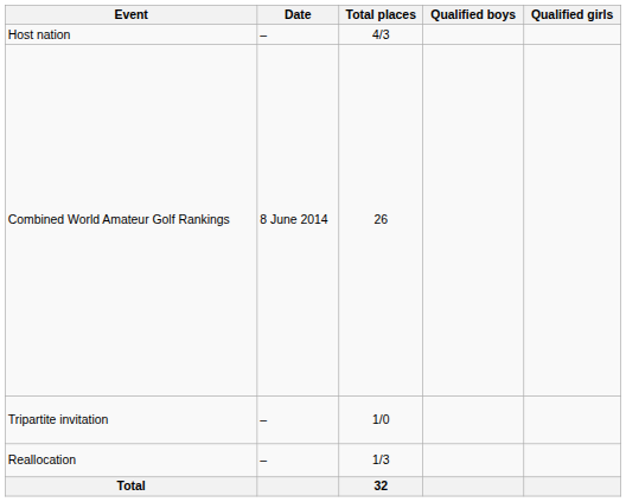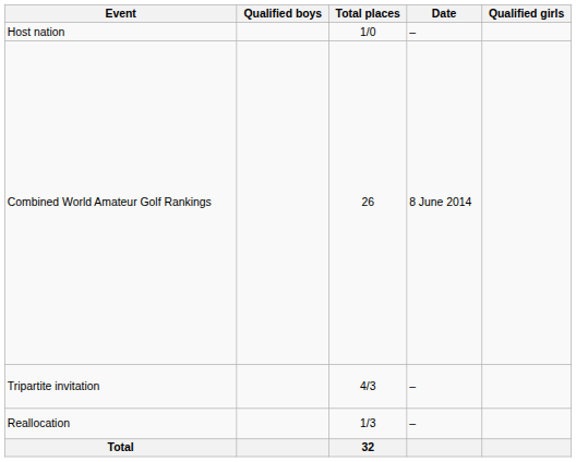 <table class="wikitable" width=800>
 <tr>
 <th>Event</th>
+<th>Qualified boys</th>
+<th>Total places</th>
 <th>Date</th>
-<th>Total places</th>
-<th>Qualified boys</th>
 <th>Qualified girls</th>
 </tr>
 <tr>
 <td>Host nation</td>
+<td></td>
+<td align="center">1/0</td>
 <td>–</td>
-<td align="center">4/3</td>
-<td></td>
 <td></td>
 </tr>
 <tr>
 <td>Combined World Amateur Golf Rankings</td>
+<td><br><br><br><br><br><br><br><br><br><br><br><br><br><br><br><br><br><br><br><br><br><br><br><br><br></td>
+<td align="center">26</td>
 <td>8 June 2014</td>
-<td align="center">26</td>
-<td><br><br><br><br><br><br><br><br><br><br><br><br><br><br><br><br><br><br><br><br><br><br><br><br><br></td>
 <td><br><br><br><br><br><br><br><br><br><br><br><br><br><br><br><br><br><br><br><br><br><br><br><br><br></td>
 </tr>
 <tr>
 <td>Tripartite invitation</td>
+<td><br><br><br></td>
+<td align="center">4/3</td>
 <td>–</td>
-<td align="center">1/0</td>
-<td><br><br><br></td>
 <td valign=top><br><br></td>
 </tr>
 <tr>
 <td>Reallocation</td>
+<td valign=top></td>
+<td align="center">1/3</td>
 <td>–</td>
-<td align="center">1/3</td>
-<td valign=top></td>
 <td><br><br></td>
 </tr>
 <tr>
 <th>Total</th>
 <th></th>
 <th>32</th>
 <th></th>
 <th></th>
 </tr>
 </table>
